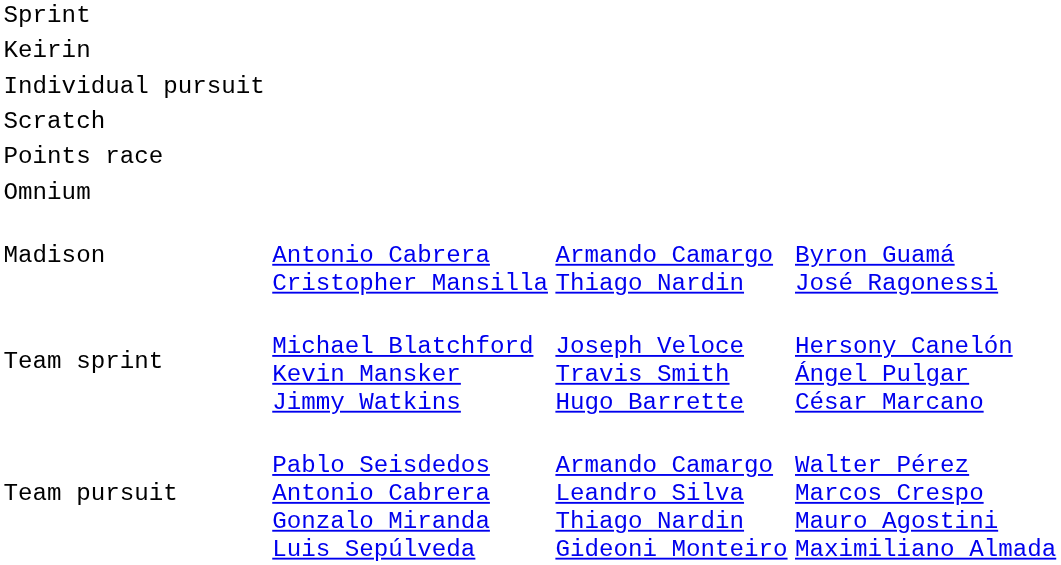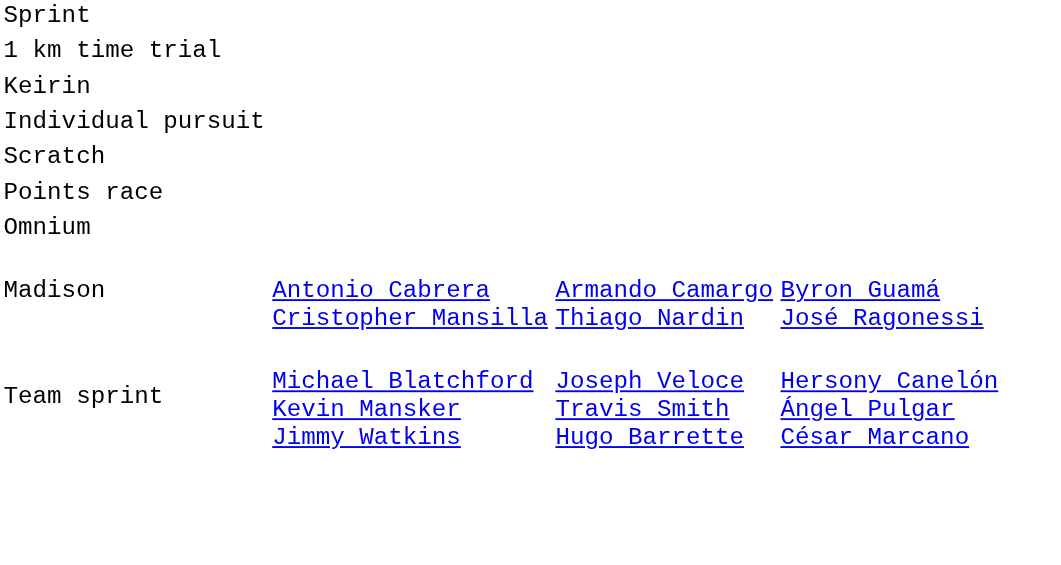 <table>
 <tr>
 <td>Sprint</td>
+<td></td>
+<td></td>
+<td></td>
+</tr>
+<tr>
+<td>1 km time trial</td>
 <td></td>
 <td></td>
 <td></td>
 </tr>
 <tr>
 <td>Keirin</td>
 <td></td>
 <td></td>
 <td></td>
 </tr>
 <tr>
 <td>Individual pursuit</td>
 <td></td>
 <td></td>
 <td></td>
 </tr>
 <tr>
 <td>Scratch</td>
 <td></td>
 <td></td>
 <td></td>
 </tr>
 <tr>
 <td>Points race</td>
 <td></td>
 <td></td>
 <td></td>
 </tr>
 <tr>
 <td>Omnium</td>
 <td></td>
 <td></td>
 <td></td>
 </tr>
 <tr>
 <td>Madison</td>
 <td><br><a href='#'>Antonio Cabrera</a><br><a href='#'>Cristopher Mansilla</a></td>
 <td><br><a href='#'>Armando Camargo</a><br><a href='#'>Thiago Nardin</a></td>
 <td><br><a href='#'>Byron Guamá</a><br><a href='#'>José Ragonessi</a></td>
 </tr>
 <tr>
 <td>Team sprint</td>
 <td><br><a href='#'>Michael Blatchford</a><br><a href='#'>Kevin Mansker</a><br><a href='#'>Jimmy Watkins</a></td>
 <td><br><a href='#'>Joseph Veloce</a><br><a href='#'>Travis Smith</a><br><a href='#'>Hugo Barrette</a></td>
 <td><br><a href='#'>Hersony Canelón</a><br><a href='#'>Ángel Pulgar</a><br><a href='#'>César Marcano</a></td>
 </tr>
-<tr>
-<td>Team pursuit</td>
-<td><br><a href='#'>Pablo Seisdedos</a><br><a href='#'>Antonio Cabrera</a><br><a href='#'>Gonzalo Miranda</a><br><a href='#'>Luis Sepúlveda</a></td>
-<td><br><a href='#'>Armando Camargo</a><br><a href='#'>Leandro Silva</a><br><a href='#'>Thiago Nardin</a><br><a href='#'>Gideoni Monteiro</a></td>
-<td><br><a href='#'>Walter Pérez</a><br><a href='#'>Marcos Crespo</a><br><a href='#'>Mauro Agostini</a><br><a href='#'>Maximiliano Almada</a></td>
-</tr>
 </table>
